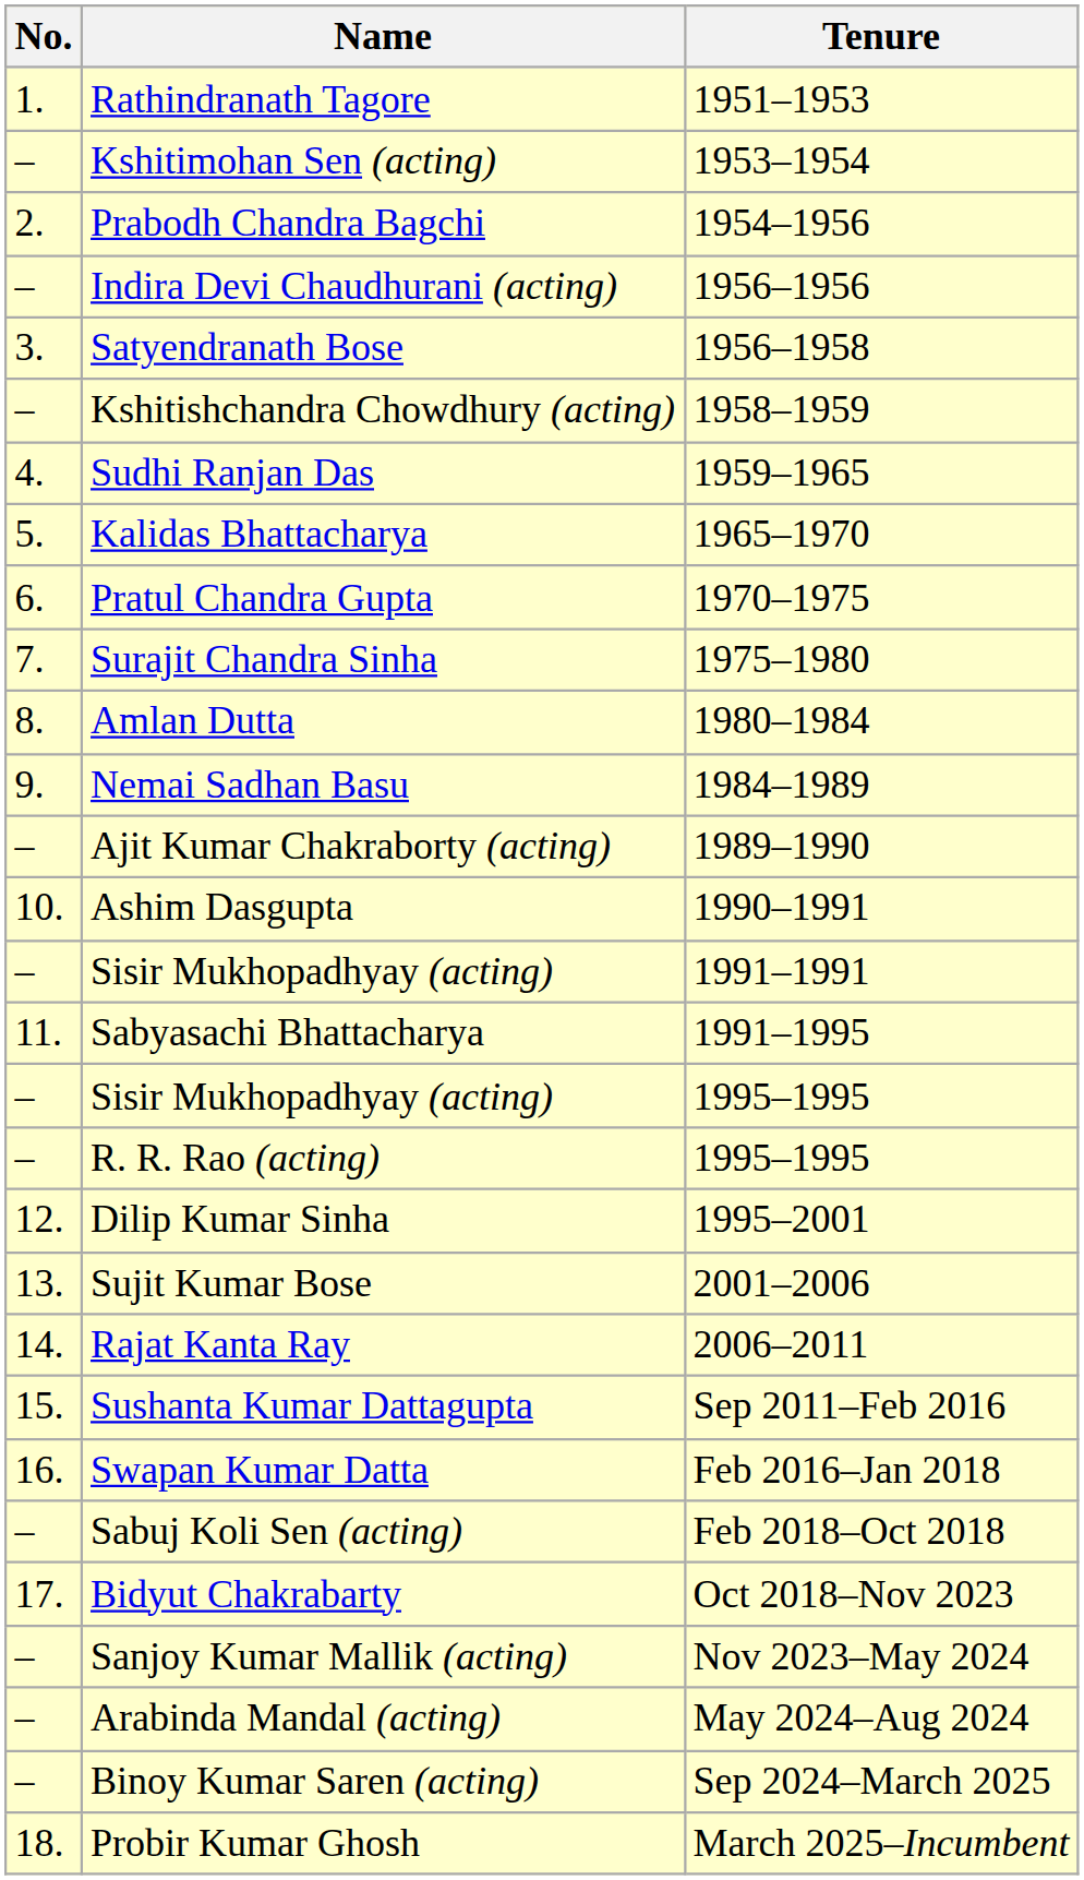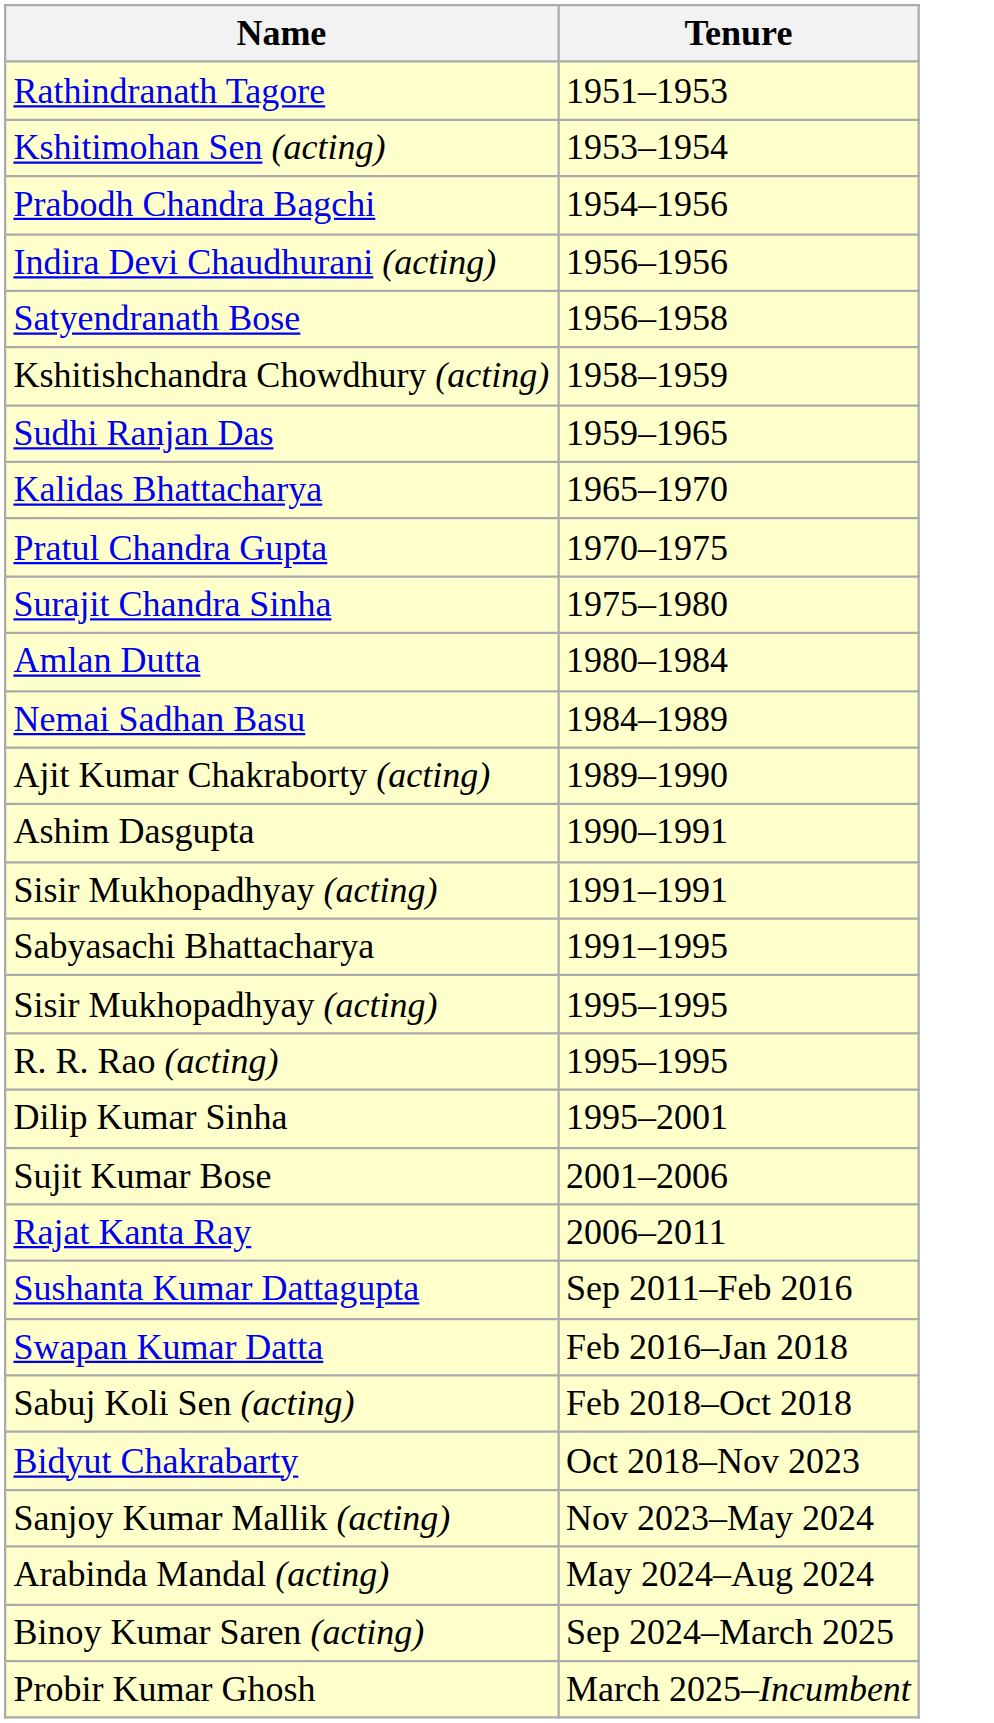 <table class="wikitable mw-collapsible mw-collapsed" style="background:#ffc; color:black">
 <tr>
-<th scope="col">No.</th>
 <th scope="col">Name</th>
 <th scope="col">Tenure</th>
 </tr>
 <tr>
-<td>1.</td>
 <td><a href='#'>Rathindranath Tagore</a></td>
 <td>1951–1953</td>
 </tr>
 <tr>
-<td>–</td>
 <td><a href='#'>Kshitimohan Sen</a> <em>(acting)</em></td>
 <td>1953–1954</td>
 </tr>
 <tr>
-<td>2.</td>
 <td><a href='#'>Prabodh Chandra Bagchi</a></td>
 <td>1954–1956</td>
 </tr>
 <tr>
-<td>–</td>
 <td><a href='#'>Indira Devi Chaudhurani</a> <em>(acting)</em></td>
 <td>1956–1956</td>
 </tr>
 <tr>
-<td>3.</td>
 <td><a href='#'>Satyendranath Bose</a></td>
 <td>1956–1958</td>
 </tr>
 <tr>
-<td>–</td>
 <td>Kshitishchandra Chowdhury <em>(acting)</em></td>
 <td>1958–1959</td>
 </tr>
 <tr>
-<td>4.</td>
 <td><a href='#'>Sudhi Ranjan Das</a></td>
 <td>1959–1965</td>
 </tr>
 <tr>
-<td>5.</td>
 <td><a href='#'>Kalidas Bhattacharya</a></td>
 <td>1965–1970</td>
 </tr>
 <tr>
-<td>6.</td>
 <td><a href='#'>Pratul Chandra Gupta</a></td>
 <td>1970–1975</td>
 </tr>
 <tr>
-<td>7.</td>
 <td><a href='#'>Surajit Chandra Sinha</a></td>
 <td>1975–1980</td>
 </tr>
 <tr>
-<td>8.</td>
 <td><a href='#'>Amlan Dutta</a></td>
 <td>1980–1984</td>
 </tr>
 <tr>
-<td>9.</td>
 <td><a href='#'>Nemai Sadhan Basu</a></td>
 <td>1984–1989</td>
 </tr>
 <tr>
-<td>–</td>
 <td>Ajit Kumar Chakraborty <em>(acting)</em></td>
 <td>1989–1990</td>
 </tr>
 <tr>
-<td>10.</td>
 <td>Ashim Dasgupta</td>
 <td>1990–1991</td>
 </tr>
 <tr>
-<td>–</td>
 <td>Sisir Mukhopadhyay <em>(acting)</em></td>
 <td>1991–1991</td>
 </tr>
 <tr>
-<td>11.</td>
 <td>Sabyasachi  Bhattacharya</td>
 <td>1991–1995</td>
 </tr>
 <tr>
-<td>–</td>
 <td>Sisir Mukhopadhyay <em>(acting)</em></td>
 <td>1995–1995</td>
 </tr>
 <tr>
-<td>–</td>
 <td>R. R. Rao <em>(acting)</em></td>
 <td>1995–1995</td>
 </tr>
 <tr>
-<td>12.</td>
 <td>Dilip Kumar Sinha</td>
 <td>1995–2001</td>
 </tr>
 <tr>
-<td>13.</td>
 <td>Sujit Kumar Bose</td>
 <td>2001–2006</td>
 </tr>
 <tr>
-<td>14.</td>
 <td><a href='#'>Rajat Kanta Ray</a></td>
 <td>2006–2011</td>
 </tr>
 <tr>
-<td>15.</td>
 <td><a href='#'>Sushanta Kumar Dattagupta</a></td>
 <td>Sep 2011–Feb 2016</td>
 </tr>
 <tr>
-<td>16.</td>
 <td><a href='#'>Swapan Kumar Datta</a></td>
 <td>Feb 2016–Jan 2018</td>
 </tr>
 <tr>
-<td>–</td>
 <td>Sabuj Koli Sen <em>(acting)</em></td>
 <td>Feb 2018–Oct 2018</td>
 </tr>
 <tr>
-<td>17.</td>
 <td><a href='#'>Bidyut Chakrabarty</a></td>
 <td>Oct 2018–Nov 2023</td>
 </tr>
 <tr>
-<td>–</td>
 <td>Sanjoy Kumar Mallik <em>(acting)</em></td>
 <td>Nov 2023–May 2024</td>
 </tr>
 <tr>
-<td>–</td>
 <td>Arabinda Mandal <em>(acting)</em></td>
 <td>May 2024–Aug 2024</td>
 </tr>
 <tr>
-<td>–</td>
 <td>Binoy Kumar Saren <em>(acting)</em></td>
 <td>Sep 2024–March 2025</td>
 </tr>
 <tr>
-<td>18.</td>
 <td>Probir Kumar Ghosh</td>
 <td>March 2025–<em>Incumbent</em></td>
 </tr>
 </table>
